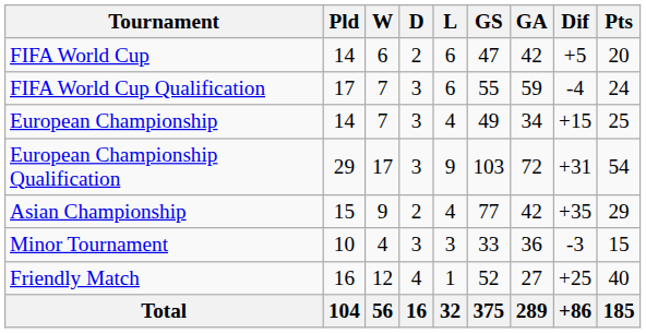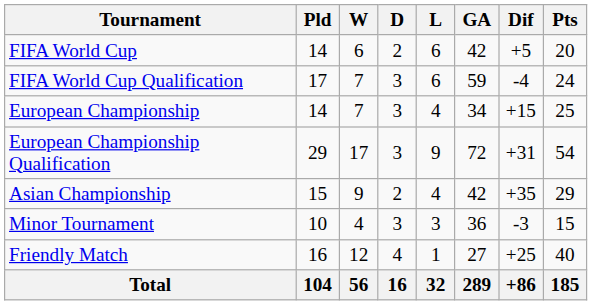 <table class="wikitable sortable" width=55% style="text-align:center">
 <tr>
 <th width=50%>Tournament</th>
 <th width=35>Pld</th>
 <th width=35>W</th>
 <th width=35>D</th>
 <th width=35>L</th>
-<th width=35>GS</th>
 <th width=35>GA</th>
 <th width=35>Dif</th>
 <th width=35>Pts</th>
 </tr>
 <tr>
 <td style="text-align:left;"><a href='#'>FIFA World Cup</a></td>
 <td>14</td>
 <td>6</td>
 <td>2</td>
 <td>6</td>
-<td>47</td>
 <td>42</td>
 <td>+5</td>
 <td>20</td>
 </tr>
 <tr>
 <td style="text-align:left;"><a href='#'>FIFA World Cup Qualification</a></td>
 <td>17</td>
 <td>7</td>
 <td>3</td>
 <td>6</td>
-<td>55</td>
 <td>59</td>
 <td>-4</td>
 <td>24</td>
 </tr>
 <tr>
 <td style="text-align:left;"><a href='#'>European Championship</a></td>
 <td>14</td>
 <td>7</td>
 <td>3</td>
 <td>4</td>
-<td>49</td>
 <td>34</td>
 <td>+15</td>
 <td>25</td>
 </tr>
 <tr>
 <td style="text-align:left;"><a href='#'>European Championship Qualification</a></td>
 <td>29</td>
 <td>17</td>
 <td>3</td>
 <td>9</td>
-<td>103</td>
 <td>72</td>
 <td>+31</td>
 <td>54</td>
 </tr>
 <tr>
 <td style="text-align:left;"><a href='#'>Asian Championship</a></td>
 <td>15</td>
 <td>9</td>
 <td>2</td>
 <td>4</td>
-<td>77</td>
 <td>42</td>
 <td>+35</td>
 <td>29</td>
 </tr>
 <tr>
 <td style="text-align:left;"><a href='#'>Minor Tournament</a></td>
 <td>10</td>
 <td>4</td>
 <td>3</td>
 <td>3</td>
-<td>33</td>
 <td>36</td>
 <td>-3</td>
 <td>15</td>
 </tr>
 <tr>
 <td style="text-align:left;"><a href='#'>Friendly Match</a></td>
 <td>16</td>
 <td>12</td>
 <td>4</td>
 <td>1</td>
-<td>52</td>
 <td>27</td>
 <td>+25</td>
 <td>40</td>
 </tr>
 <tr>
 <th align=center colspan="1">Total</th>
 <th>104</th>
 <th>56</th>
 <th>16</th>
 <th>32</th>
-<th>375</th>
 <th>289</th>
 <th>+86</th>
 <th>185</th>
 </tr>
 </table>
